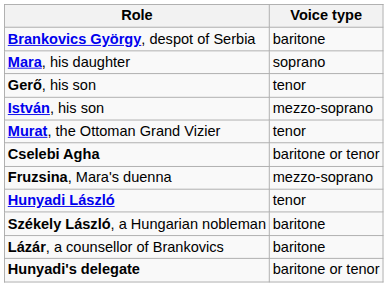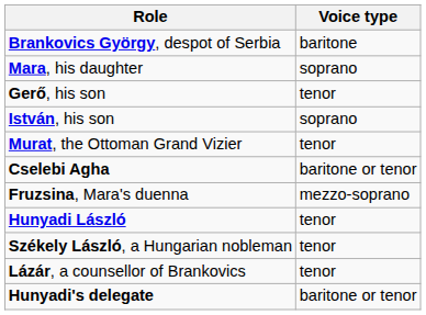 <table class="wikitable">
 <tr>
 <th>Role</th>
 <th>Voice type</th>
 </tr>
 <tr>
 <td><strong><a href='#'>Brankovics György</a></strong>, despot of Serbia</td>
 <td>baritone</td>
 </tr>
 <tr>
 <td><strong><a href='#'>Mara</a></strong>, his daughter</td>
 <td>soprano</td>
 </tr>
 <tr>
 <td><strong>Gerő</strong>, his son</td>
 <td>tenor</td>
 </tr>
 <tr>
 <td><strong><a href='#'>István</a></strong>, his son</td>
-<td>mezzo-soprano</td>
+<td>soprano</td>
 </tr>
 <tr>
 <td><strong><a href='#'>Murat</a></strong>, the Ottoman Grand Vizier</td>
 <td>tenor</td>
 </tr>
 <tr>
 <td><strong>Cselebi Agha</strong></td>
 <td>baritone or tenor</td>
 </tr>
 <tr>
 <td><strong>Fruzsina</strong>, Mara's duenna</td>
 <td>mezzo-soprano</td>
 </tr>
 <tr>
 <td><strong><a href='#'>Hunyadi László</a></strong></td>
 <td>tenor</td>
 </tr>
 <tr>
 <td><strong>Székely László</strong>, a Hungarian nobleman</td>
-<td>baritone</td>
+<td>tenor</td>
 </tr>
 <tr>
 <td><strong>Lázár</strong>, a counsellor of Brankovics</td>
-<td>baritone</td>
+<td>tenor</td>
 </tr>
 <tr>
 <td><strong>Hunyadi's delegate</strong></td>
 <td>baritone or tenor</td>
 </tr>
 </table>
